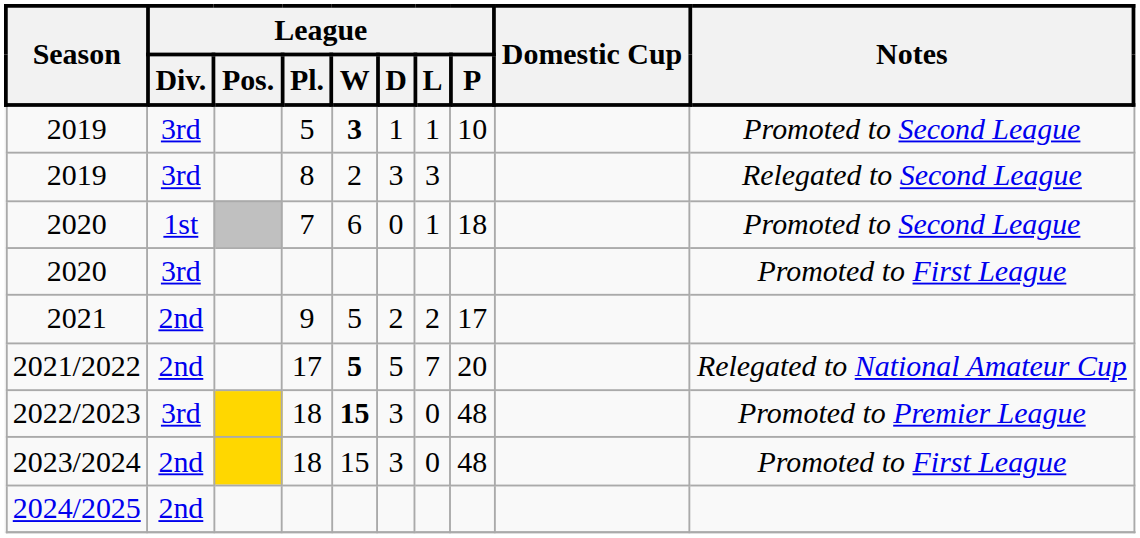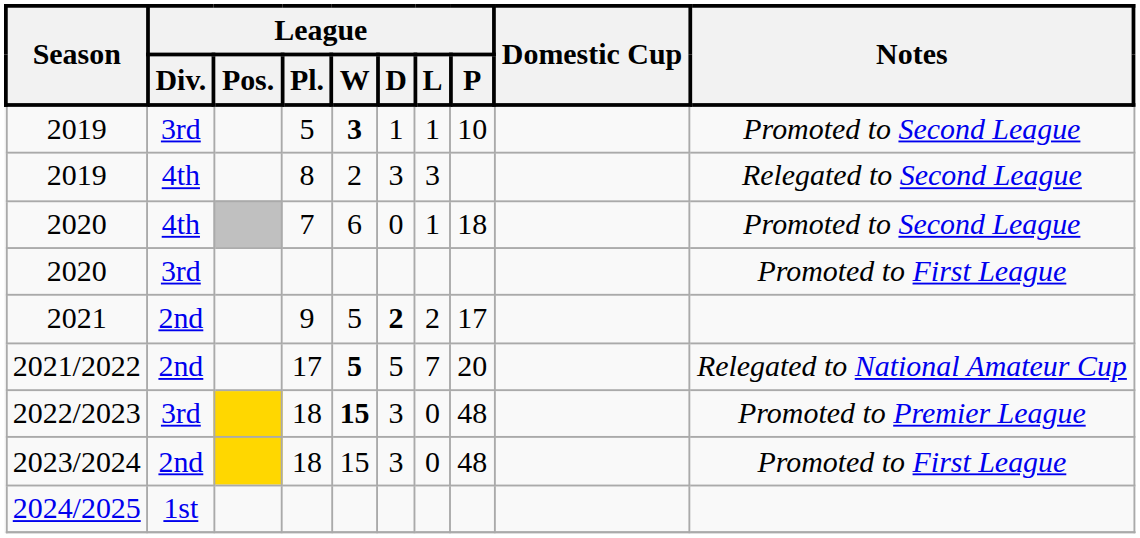 <table class="wikitable">
 <tr style="background:#d92121;">
 <th rowspan="2" ! style="background:; color:; border:2px solid ;" scope="col">Season</th>
 <th colspan="7" ! style="background:; color:; border:2px solid ;" scope="col">League</th>
 <th rowspan="2" ! style="background:; color:; border:2px solid ;" scope="col">Domestic Cup</th>
 <th rowspan="2" ! style="background:; color:; border:2px solid ;" scope="col">Notes</th>
 </tr>
 <tr>
 <th style="background:; color:;border:2px solid ;" scope="col">Div.</th>
 <th style="background:; color:;border:2px solid ;" scope="col">Pos.</th>
 <th style="background:; color:;border:2px solid ;" scope="col">Pl.</th>
 <th style="background:; color:;border:2px solid ;" scope="col">W</th>
 <th style="background:; color:;border:2px solid ;" scope="col">D</th>
 <th style="background:; color:;border:2px solid ;" scope="col">L</th>
 <th style="background:; color:;border:2px solid ;" scope="col">P</th>
 </tr>
 <tr>
 <td align=center>2019</td>
 <td align=center><a href='#'>3rd</a></td>
 <td></td>
 <td align=center>5</td>
 <td align=center><strong>3</strong></td>
 <td align=center>1</td>
 <td align=center>1</td>
 <td align=center>10</td>
 <td align=center></td>
 <td align=center><em>Promoted to <a href='#'>Second League</a></em></td>
 </tr>
 <tr>
 <td align=center>2019</td>
-<td align=center><a href='#'>3rd</a></td>
+<td align=center><a href='#'>4th</a></td>
 <td></td>
 <td align=center>8</td>
 <td align=center>2</td>
 <td align=center>3</td>
 <td align=center>3</td>
 <td align=center></td>
 <td align=center></td>
 <td align=center><em>Relegated to <a href='#'>Second League</a></em></td>
 </tr>
 <tr>
 <td align=center>2020</td>
-<td align=center><a href='#'>1st</a></td>
+<td align=center><a href='#'>4th</a></td>
 <td bgcolor="#C0C0C0"></td>
 <td align=center>7</td>
 <td align=center>6</td>
 <td align=center>0</td>
 <td align=center>1</td>
 <td align=center>18</td>
 <td align=center></td>
 <td align=center><em>Promoted to <a href='#'>Second League</a></em></td>
 </tr>
 <tr>
 <td align=center>2020</td>
 <td align=center><a href='#'>3rd</a></td>
 <td></td>
 <td align=center></td>
 <td align=center></td>
 <td align=center></td>
 <td align=center></td>
 <td align=center></td>
 <td align=center></td>
 <td align=center><em>Promoted to <a href='#'>First League</a></em></td>
 </tr>
 <tr>
 <td align=center>2021</td>
 <td align=center><a href='#'>2nd</a></td>
 <td></td>
 <td align=center>9</td>
 <td align=center>5</td>
-<td align=center>2</td>
+<td align=center><strong>2</strong></td>
 <td align=center>2</td>
 <td align=center>17</td>
 <td align=center></td>
 <td align=center></td>
 </tr>
 <tr>
 <td align=center>2021/2022</td>
 <td align=center><a href='#'>2nd</a></td>
 <td></td>
 <td align=center>17</td>
 <td align=center><strong>5</strong></td>
 <td align=center>5</td>
 <td align=center>7</td>
 <td align=center>20</td>
 <td align=center></td>
 <td align=center><em>Relegated to <a href='#'>National Amateur Cup</a></em></td>
 </tr>
 <tr>
 <td align=center>2022/2023</td>
 <td align=center><a href='#'>3rd</a></td>
 <td bgcolor="#FFD700"></td>
 <td align=center>18</td>
 <td align=center><strong>15</strong></td>
 <td align=center>3</td>
 <td align=center>0</td>
 <td align=center>48</td>
 <td align=center></td>
 <td align=center><em>Promoted to <a href='#'>Premier League</a></em></td>
 </tr>
 <tr>
 <td align=center>2023/2024</td>
 <td align=center><a href='#'>2nd</a></td>
 <td bgcolor="#FFD700"></td>
 <td align=center>18</td>
 <td align=center>15</td>
 <td align=center>3</td>
 <td align=center>0</td>
 <td align=center>48</td>
 <td align=center></td>
 <td align=center><em>Promoted to <a href='#'>First League</a></em></td>
 </tr>
 <tr>
 <td align=center><a href='#'>2024/2025</a></td>
-<td align=center><a href='#'>2nd</a></td>
+<td align=center><a href='#'>1st</a></td>
 <td></td>
 <td align=center></td>
 <td align=center></td>
 <td align=center></td>
 <td align=center></td>
 <td align=center></td>
 <td align=center></td>
 <td align=center></td>
 </tr>
 <tr>
 </tr>
 </table>
